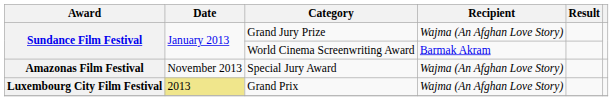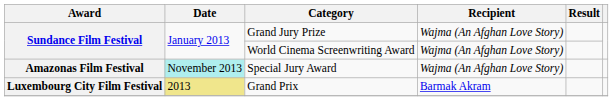 <table class="wikitable sortable plainrowheaders">
 <tr>
 <th>Award</th>
 <th>Date</th>
 <th>Category</th>
 <th>Recipient</th>
 <th>Result</th>
 <th></th>
 </tr>
 <tr>
 <th scope="row" rowspan="2"><a href='#'>Sundance Film Festival</a></th>
 <td rowspan="2"><a href='#'>January 2013</a></td>
 <td>Grand Jury Prize</td>
 <td><em>Wajma (An Afghan Love Story)</em></td>
 <td></td>
 <td align="center" rowspan="2"></td>
 </tr>
 <tr>
 <td>World Cinema Screenwriting Award</td>
-<td><a href='#'>Barmak Akram</a></td>
+<td><em>Wajma (An Afghan Love Story)</em></td>
 <td></td>
 </tr>
 <tr>
 <th scope="row">Amazonas Film Festival</th>
-<td>November 2013</td>
+<td style="background: paleturquoise;">November 2013</td>
 <td>Special Jury Award</td>
 <td><em>Wajma (An Afghan Love Story)</em></td>
 <td></td>
 <td style="text-align:center;"></td>
 </tr>
 <tr>
 <th scope="row">Luxembourg City Film Festival</th>
 <td style="background: khaki;">2013</td>
 <td>Grand Prix</td>
-<td><em>Wajma (An Afghan Love Story)</em></td>
+<td><a href='#'>Barmak Akram</a></td>
 <td></td>
 <td style="text-align:center;"></td>
 </tr>
 <tr>
 </tr>
 </table>
